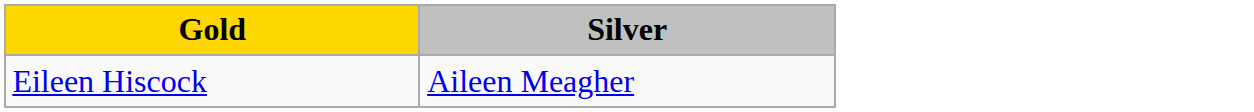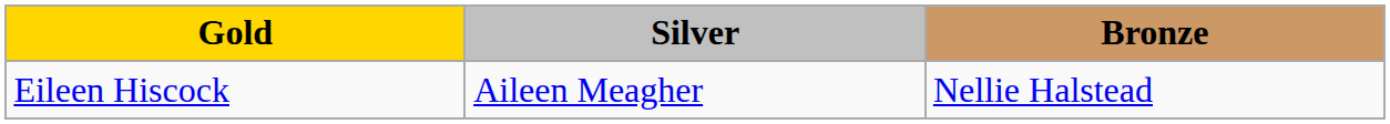 <table class="wikitable" style="text-align:left">
 <tr align="center">
 <td width=200 bgcolor=gold><strong>Gold</strong></td>
 <td width=200 bgcolor=silver><strong>Silver</strong></td>
+<td width=200 bgcolor=CC9966><strong>Bronze</strong></td>
 </tr>
 <tr>
 <td><a href='#'>Eileen Hiscock</a><br><em></em></td>
 <td><a href='#'>Aileen Meagher</a><br><em></em></td>
+<td><a href='#'>Nellie Halstead</a><br><em></em></td>
 </tr>
 </table>
